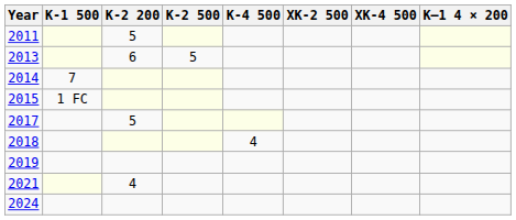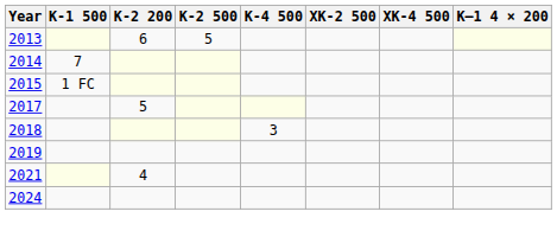 <table class="wikitable" style="text-align:center;">
 <tr>
 <th>Year</th>
 <th>K-1 500</th>
 <th>K-2 200</th>
 <th>K-2 500</th>
 <th>K-4 500</th>
 <th>XK-2 500</th>
 <th>XK-4 500</th>
 <th>K–1 4 × 200</th>
-</tr>
-<tr>
-<td><a href='#'>2011</a></td>
-<td style="background:#fdffe7"></td>
-<td>5</td>
-<td style="background:#fdffe7"></td>
-<td></td>
-<td></td>
-<td></td>
-<td style="background:#fdffe7"></td>
 </tr>
 <tr>
 <td><a href='#'>2013</a></td>
 <td style="background:#fdffe7"></td>
 <td>6</td>
 <td>5</td>
 <td></td>
 <td></td>
 <td></td>
 <td style="background:#fdffe7"></td>
 </tr>
 <tr>
 <td><a href='#'>2014</a></td>
 <td>7</td>
 <td style="background:#fdffe7"></td>
 <td style="background:#fdffe7"></td>
 <td></td>
 <td></td>
 <td></td>
 <td></td>
 </tr>
 <tr>
 <td><a href='#'>2015</a></td>
 <td>1 FC</td>
 <td style="background:#fdffe7"></td>
 <td style="background:#fdffe7"></td>
 <td></td>
 <td></td>
 <td></td>
 <td></td>
 </tr>
 <tr>
 <td><a href='#'>2017</a></td>
 <td></td>
 <td>5</td>
 <td style="background:#fdffe7"></td>
 <td style="background:#fdffe7"></td>
 <td></td>
 <td></td>
 <td></td>
 </tr>
 <tr>
 <td><a href='#'>2018</a></td>
 <td></td>
 <td style="background:#fdffe7"></td>
 <td style="background:#fdffe7"></td>
-<td>4</td>
+<td>3</td>
 <td></td>
 <td></td>
 <td></td>
 </tr>
 <tr>
 <td><a href='#'>2019</a></td>
 <td></td>
 <td></td>
 <td></td>
 <td></td>
 <td></td>
 <td></td>
 <td></td>
 </tr>
 <tr>
 <td><a href='#'>2021</a></td>
 <td style="background:#fdffe7"></td>
 <td>4</td>
 <td></td>
 <td></td>
 <td></td>
 <td></td>
 <td></td>
 </tr>
 <tr>
 <td><a href='#'>2024</a></td>
 <td></td>
 <td></td>
 <td></td>
 <td></td>
 <td></td>
 <td></td>
 <td></td>
 </tr>
 </table>
